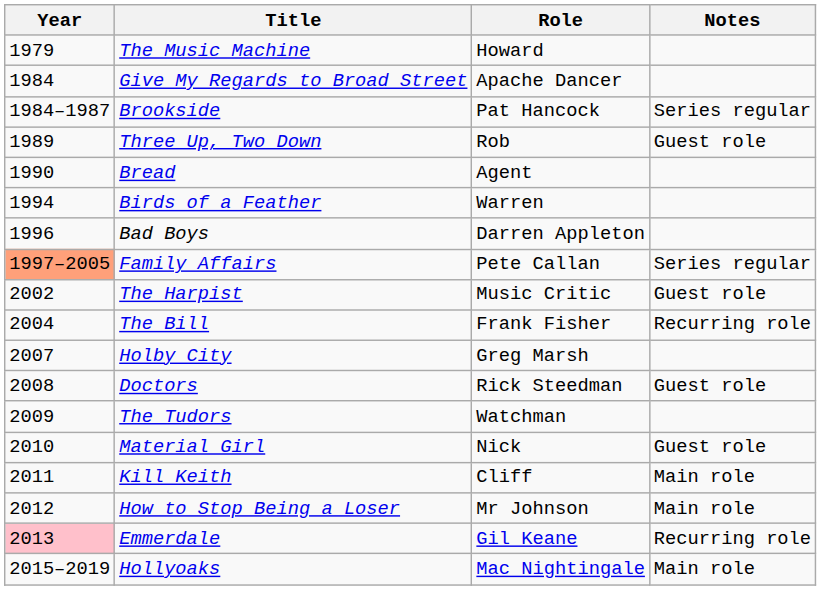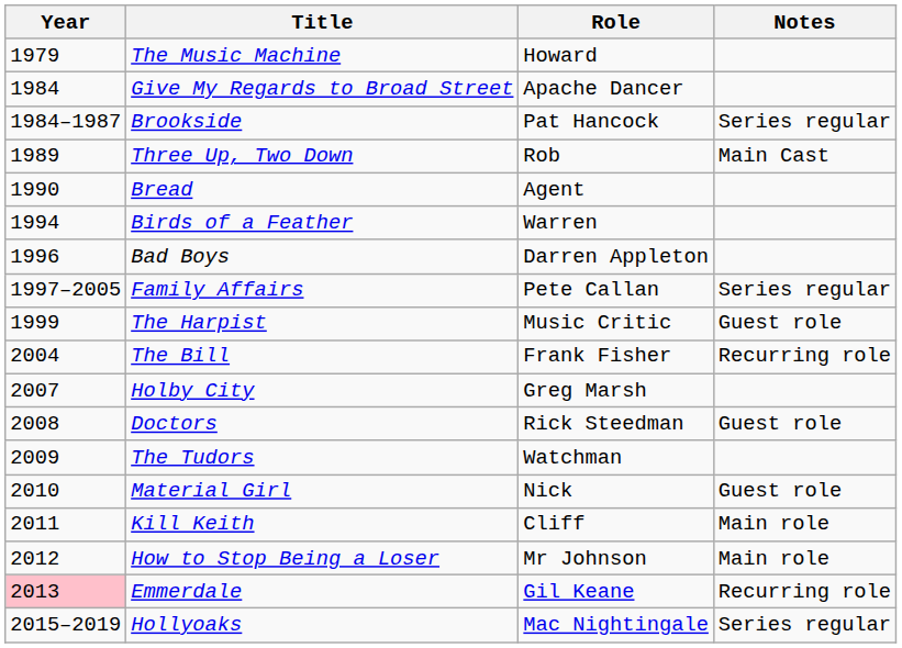 <table class="wikitable sortable">
 <tr>
 <th>Year</th>
 <th>Title</th>
 <th>Role</th>
 <th>Notes</th>
 </tr>
 <tr>
 <td>1979</td>
 <td><em><a href='#'>The Music Machine</a></em></td>
 <td>Howard</td>
 <td></td>
 </tr>
 <tr>
 <td>1984</td>
 <td><em><a href='#'>Give My Regards to Broad Street</a></em></td>
 <td>Apache Dancer</td>
 <td></td>
 </tr>
 <tr>
 <td>1984–1987</td>
 <td><em><a href='#'>Brookside</a></em></td>
 <td>Pat Hancock</td>
 <td>Series regular</td>
 </tr>
 <tr>
 <td>1989</td>
 <td><em><a href='#'>Three Up, Two Down</a></em></td>
 <td>Rob</td>
-<td>Guest role</td>
+<td>Main Cast</td>
 </tr>
 <tr>
 <td>1990</td>
 <td><em><a href='#'>Bread</a></em></td>
 <td>Agent</td>
 <td></td>
 </tr>
 <tr>
 <td>1994</td>
 <td><em><a href='#'>Birds of a Feather</a></em></td>
 <td>Warren</td>
 <td></td>
 </tr>
 <tr>
 <td>1996</td>
 <td><em>Bad Boys</em></td>
 <td>Darren Appleton</td>
 <td></td>
 </tr>
 <tr>
-<td style="background: lightsalmon;">1997–2005</td>
+<td>1997–2005</td>
 <td><em><a href='#'>Family Affairs</a></em></td>
 <td>Pete Callan</td>
 <td>Series regular</td>
 </tr>
 <tr>
-<td>2002</td>
+<td>1999</td>
 <td><em><a href='#'>The Harpist</a></em></td>
 <td>Music Critic</td>
 <td>Guest role</td>
 </tr>
 <tr>
 <td>2004</td>
 <td><em><a href='#'>The Bill</a></em></td>
 <td>Frank Fisher</td>
 <td>Recurring role</td>
 </tr>
 <tr>
 <td>2007</td>
 <td><em><a href='#'>Holby City</a></em></td>
 <td>Greg Marsh</td>
 <td></td>
 </tr>
 <tr>
 <td>2008</td>
 <td><em><a href='#'>Doctors</a></em></td>
 <td>Rick Steedman</td>
 <td>Guest role</td>
 </tr>
 <tr>
 <td>2009</td>
 <td><em><a href='#'>The Tudors</a></em></td>
 <td>Watchman</td>
 <td></td>
 </tr>
 <tr>
 <td>2010</td>
 <td><em><a href='#'>Material Girl</a></em></td>
 <td>Nick</td>
 <td>Guest role</td>
 </tr>
 <tr>
 <td>2011</td>
 <td><em><a href='#'>Kill Keith</a></em></td>
 <td>Cliff</td>
 <td>Main role</td>
 </tr>
 <tr>
 <td>2012</td>
 <td><em><a href='#'>How to Stop Being a Loser</a></em></td>
 <td>Mr Johnson</td>
 <td>Main role</td>
 </tr>
 <tr>
 <td style="background: pink;">2013</td>
 <td><em><a href='#'>Emmerdale</a></em></td>
 <td><a href='#'>Gil Keane</a></td>
 <td>Recurring role</td>
 </tr>
 <tr>
 <td>2015–2019</td>
 <td><em><a href='#'>Hollyoaks</a></em></td>
 <td><a href='#'>Mac Nightingale</a></td>
-<td>Main role</td>
+<td>Series regular</td>
 </tr>
 </table>
